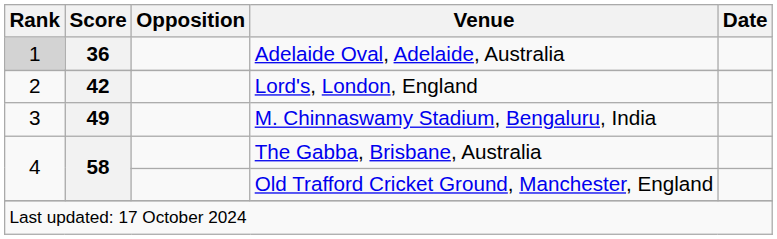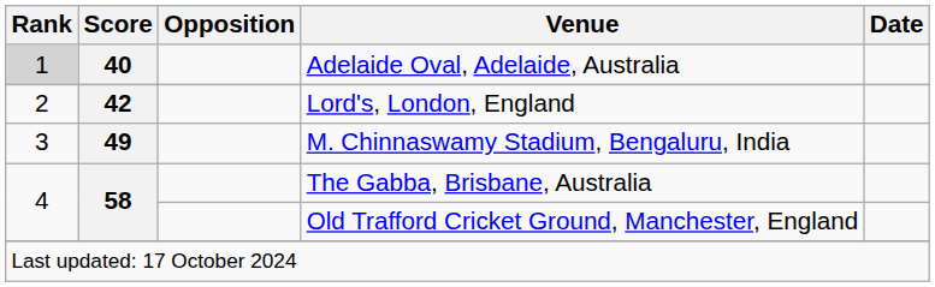 <table class="wikitable sortable">
 <tr>
 <th scope=col>Rank</th>
 <th scope=col>Score</th>
 <th scope=col>Opposition</th>
 <th scope=col>Venue</th>
 <th scope=col>Date</th>
 </tr>
 <tr>
 <td align=center style="background: lightgrey;">1</td>
-<th scope=row style=text-align:center;>36</th>
+<th scope=row style=text-align:center;>40</th>
 <td></td>
 <td><a href='#'>Adelaide Oval</a>, <a href='#'>Adelaide</a>, Australia</td>
 <td></td>
 </tr>
 <tr>
 </tr>
 <tr>
 <td align=center>2</td>
 <th scope=row style=text-align:center;>42</th>
 <td></td>
 <td><a href='#'>Lord's</a>, <a href='#'>London</a>, England</td>
 <td></td>
 </tr>
 <tr>
 <td align=center>3</td>
 <th scope=row style=text-align:center;>49</th>
 <td></td>
 <td><a href='#'>M. Chinnaswamy Stadium</a>, <a href='#'>Bengaluru</a>, India</td>
 <td></td>
 </tr>
 <tr>
 <td align=center rowspan=2>4</td>
 <th scope=row style=text-align:center; rowspan=2>58</th>
 <td></td>
 <td><a href='#'>The Gabba</a>, <a href='#'>Brisbane</a>, Australia</td>
 <td></td>
 </tr>
 <tr>
 <td></td>
 <td><a href='#'>Old Trafford Cricket Ground</a>, <a href='#'>Manchester</a>, England</td>
 <td></td>
 </tr>
 <tr>
 </tr>
 <tr class=sortbottom>
 <td colspan=5><small>Last updated: 17 October 2024</small></td>
 </tr>
 </table>
